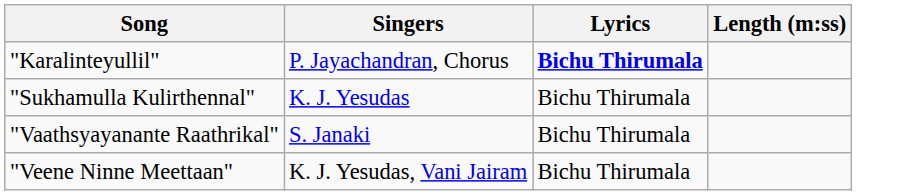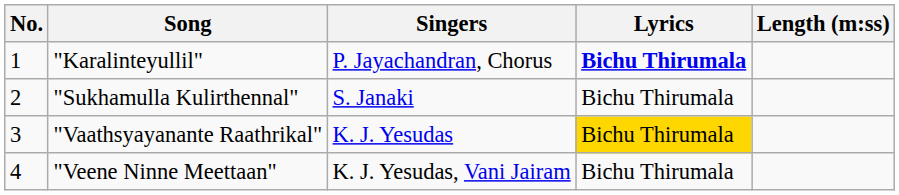 <table class="wikitable" style="font-size:95%;">
 <tr>
+<th>No.</th>
 <th>Song</th>
 <th>Singers</th>
 <th>Lyrics</th>
 <th>Length (m:ss)</th>
 </tr>
 <tr>
+<td>1</td>
 <td>"Karalinteyullil"</td>
 <td><a href='#'>P. Jayachandran</a>, Chorus</td>
 <td><strong><a href='#'>Bichu Thirumala</a></strong></td>
 <td></td>
 </tr>
 <tr>
+<td>2</td>
 <td>"Sukhamulla Kulirthennal"</td>
-<td><a href='#'>K. J. Yesudas</a></td>
-<td>Bichu Thirumala</td>
-<td></td>
-</tr>
-<tr>
-<td>"Vaathsyayanante Raathrikal"</td>
 <td><a href='#'>S. Janaki</a></td>
 <td>Bichu Thirumala</td>
 <td></td>
 </tr>
 <tr>
+<td>3</td>
+<td>"Vaathsyayanante Raathrikal"</td>
+<td><a href='#'>K. J. Yesudas</a></td>
+<td style="background: gold;">Bichu Thirumala</td>
+<td></td>
+</tr>
+<tr>
+<td>4</td>
 <td>"Veene Ninne Meettaan"</td>
 <td>K. J. Yesudas, <a href='#'>Vani Jairam</a></td>
 <td>Bichu Thirumala</td>
 <td></td>
 </tr>
 </table>
